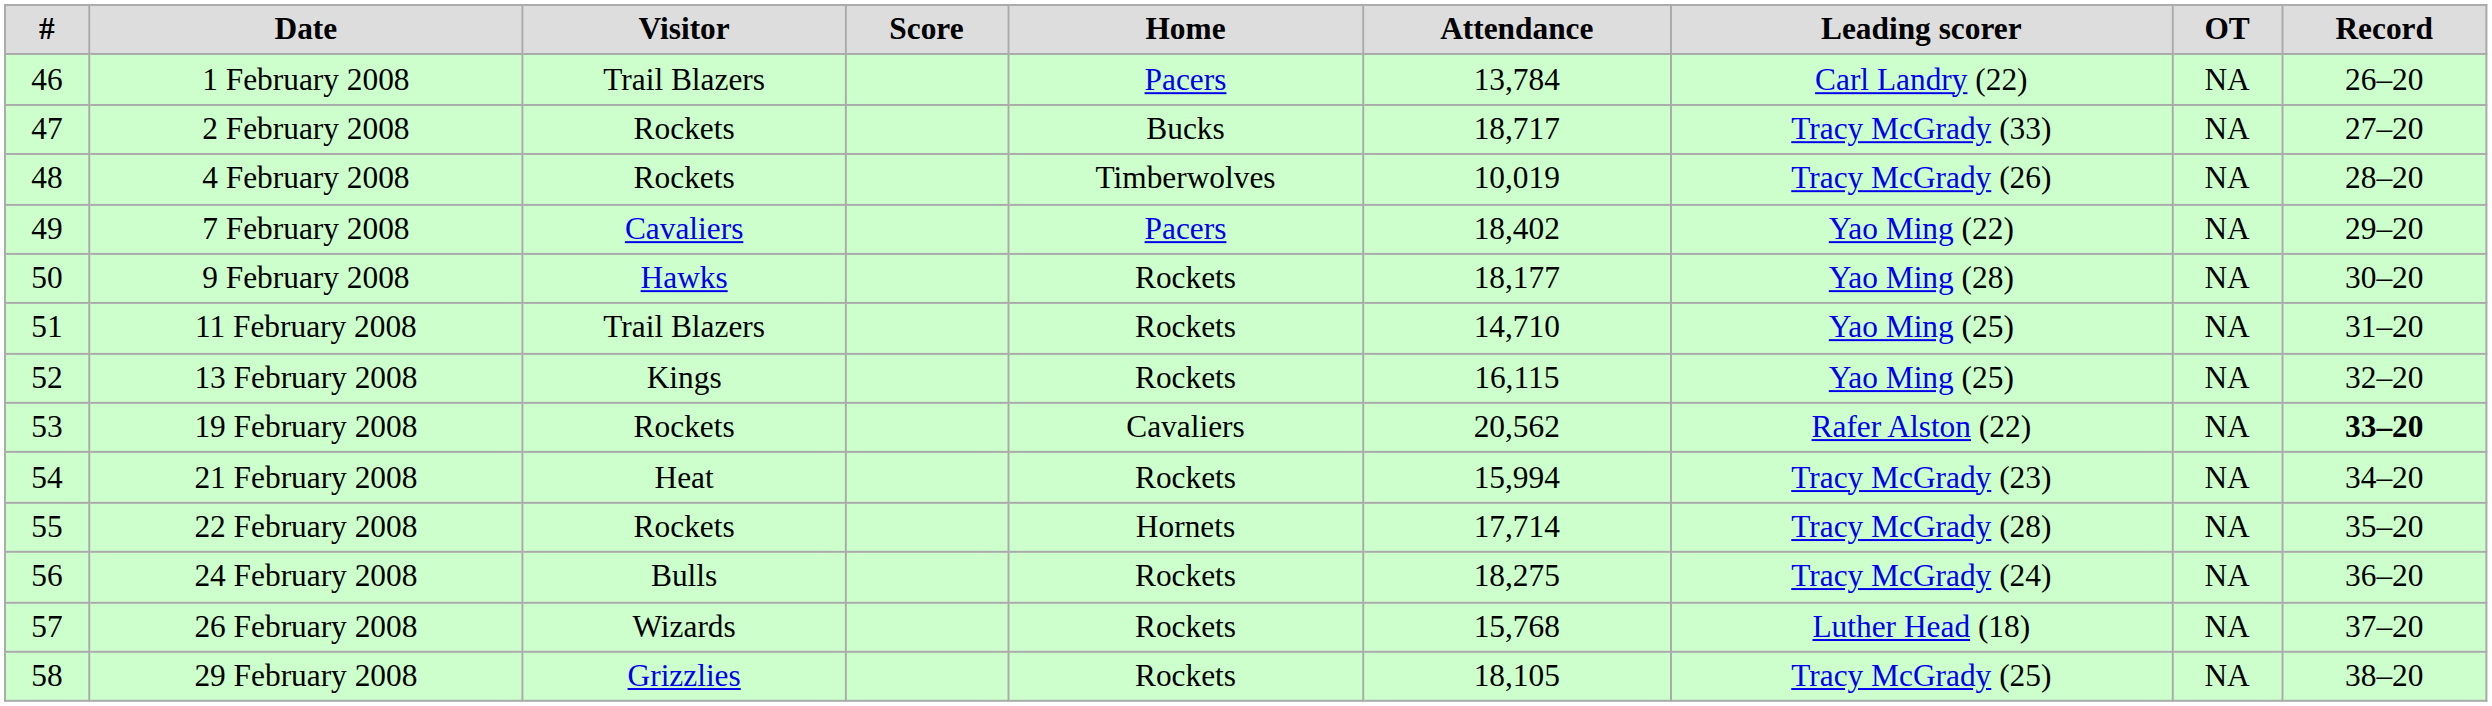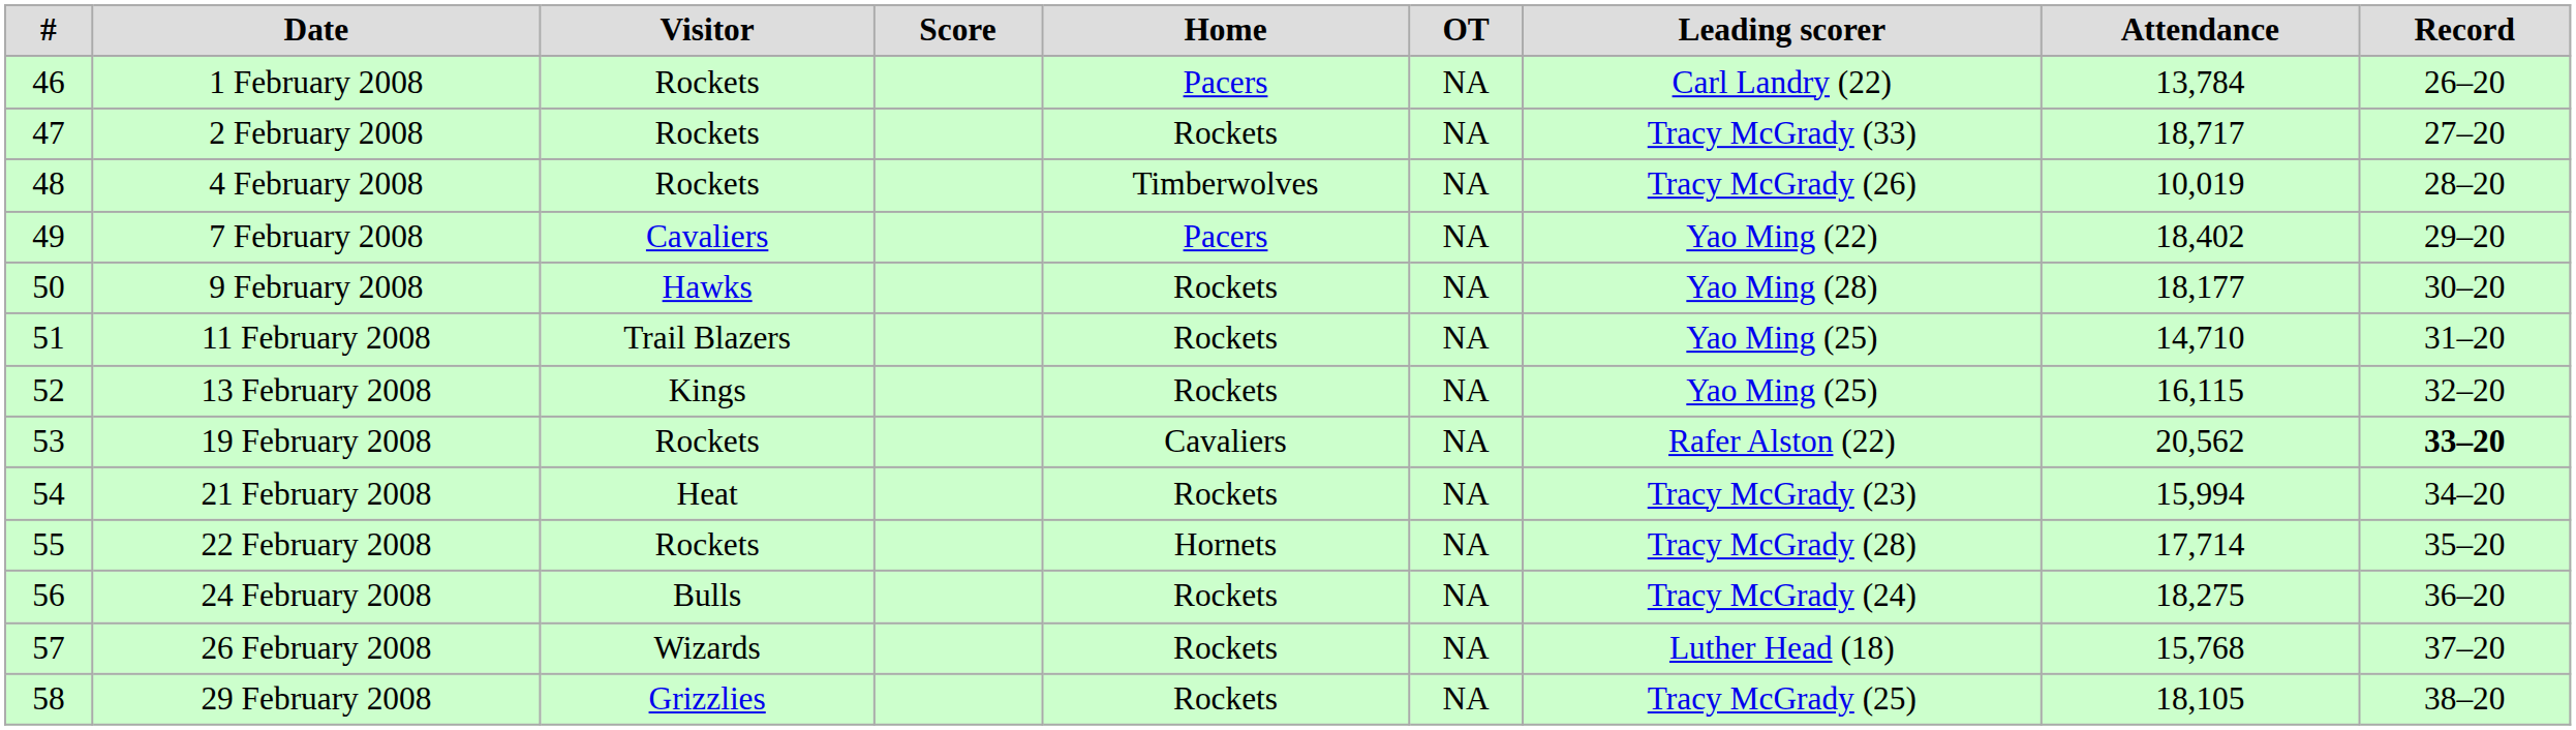 <table class="wikitable" width="80%">
 <tr align="center"  bgcolor="#dddddd">
 <td><strong>#</strong></td>
 <td><strong>Date</strong></td>
 <td><strong>Visitor</strong></td>
 <td><strong>Score</strong></td>
 <td><strong>Home</strong></td>
+<td><strong>OT</strong></td>
+<td><strong>Leading scorer</strong></td>
 <td><strong>Attendance</strong></td>
-<td><strong>Leading scorer</strong></td>
-<td><strong>OT</strong></td>
 <td><strong>Record</strong></td>
 </tr>
 <tr align="center" bgcolor="#ccffcc">
 <td>46</td>
 <td>1 February 2008</td>
-<td>Trail Blazers</td>
+<td>Rockets</td>
 <td></td>
 <td><a href='#'>Pacers</a></td>
+<td>NA</td>
+<td><a href='#'>Carl Landry</a> (22)</td>
 <td>13,784</td>
-<td><a href='#'>Carl Landry</a> (22)</td>
-<td>NA</td>
 <td>26–20</td>
 </tr>
 <tr align="center" bgcolor="#ccffcc">
 <td>47</td>
 <td>2 February 2008</td>
 <td>Rockets</td>
 <td></td>
-<td>Bucks</td>
+<td>Rockets</td>
+<td>NA</td>
+<td><a href='#'>Tracy McGrady</a> (33)</td>
 <td>18,717</td>
-<td><a href='#'>Tracy McGrady</a> (33)</td>
-<td>NA</td>
 <td>27–20</td>
 </tr>
 <tr align="center" bgcolor="#ccffcc">
 <td>48</td>
 <td>4 February 2008</td>
 <td>Rockets</td>
 <td></td>
 <td>Timberwolves</td>
+<td>NA</td>
+<td><a href='#'>Tracy McGrady</a> (26)</td>
 <td>10,019</td>
-<td><a href='#'>Tracy McGrady</a> (26)</td>
-<td>NA</td>
 <td>28–20</td>
 </tr>
 <tr align="center" bgcolor="#ccffcc">
 <td>49</td>
 <td>7 February 2008</td>
 <td><a href='#'>Cavaliers</a></td>
 <td></td>
 <td><a href='#'>Pacers</a></td>
+<td>NA</td>
+<td><a href='#'>Yao Ming</a> (22)</td>
 <td>18,402</td>
-<td><a href='#'>Yao Ming</a> (22)</td>
-<td>NA</td>
 <td>29–20</td>
 </tr>
 <tr align="center" bgcolor="#ccffcc">
 <td>50</td>
 <td>9 February 2008</td>
 <td><a href='#'>Hawks</a></td>
 <td></td>
 <td>Rockets</td>
+<td>NA</td>
+<td><a href='#'>Yao Ming</a> (28)</td>
 <td>18,177</td>
-<td><a href='#'>Yao Ming</a> (28)</td>
-<td>NA</td>
 <td>30–20</td>
 </tr>
 <tr align="center" bgcolor="#ccffcc">
 <td>51</td>
 <td>11 February 2008</td>
 <td>Trail Blazers</td>
 <td></td>
 <td>Rockets</td>
+<td>NA</td>
+<td><a href='#'>Yao Ming</a> (25)</td>
 <td>14,710</td>
-<td><a href='#'>Yao Ming</a> (25)</td>
-<td>NA</td>
 <td>31–20</td>
 </tr>
 <tr align="center" bgcolor="#ccffcc">
 <td>52</td>
 <td>13 February 2008</td>
 <td>Kings</td>
 <td></td>
 <td>Rockets</td>
+<td>NA</td>
+<td><a href='#'>Yao Ming</a> (25)</td>
 <td>16,115</td>
-<td><a href='#'>Yao Ming</a> (25)</td>
-<td>NA</td>
 <td>32–20</td>
 </tr>
 <tr align="center" bgcolor="#ccffcc">
 <td>53</td>
 <td>19 February 2008</td>
 <td>Rockets</td>
 <td></td>
 <td>Cavaliers</td>
+<td>NA</td>
+<td><a href='#'>Rafer Alston</a> (22)</td>
 <td>20,562</td>
-<td><a href='#'>Rafer Alston</a> (22)</td>
-<td>NA</td>
 <td><strong>33–20</strong></td>
 </tr>
 <tr align="center" bgcolor="#ccffcc">
 <td>54</td>
 <td>21 February 2008</td>
 <td>Heat</td>
 <td></td>
 <td>Rockets</td>
+<td>NA</td>
+<td><a href='#'>Tracy McGrady</a> (23)</td>
 <td>15,994</td>
-<td><a href='#'>Tracy McGrady</a> (23)</td>
-<td>NA</td>
 <td>34–20</td>
 </tr>
 <tr align="center" bgcolor="#ccffcc">
 <td>55</td>
 <td>22 February 2008</td>
 <td>Rockets</td>
 <td></td>
 <td>Hornets</td>
+<td>NA</td>
+<td><a href='#'>Tracy McGrady</a> (28)</td>
 <td>17,714</td>
-<td><a href='#'>Tracy McGrady</a> (28)</td>
-<td>NA</td>
 <td>35–20</td>
 </tr>
 <tr align="center" bgcolor="#ccffcc">
 <td>56</td>
 <td>24 February 2008</td>
 <td>Bulls</td>
 <td></td>
 <td>Rockets</td>
+<td>NA</td>
+<td><a href='#'>Tracy McGrady</a> (24)</td>
 <td>18,275</td>
-<td><a href='#'>Tracy McGrady</a> (24)</td>
-<td>NA</td>
 <td>36–20</td>
 </tr>
 <tr align="center" bgcolor="#ccffcc">
 <td>57</td>
 <td>26 February 2008</td>
 <td>Wizards</td>
 <td></td>
 <td>Rockets</td>
+<td>NA</td>
+<td><a href='#'>Luther Head</a> (18)</td>
 <td>15,768</td>
-<td><a href='#'>Luther Head</a> (18)</td>
-<td>NA</td>
 <td>37–20</td>
 </tr>
 <tr align="center" bgcolor="#ccffcc">
 <td>58</td>
 <td>29 February 2008</td>
 <td><a href='#'>Grizzlies</a></td>
 <td></td>
 <td>Rockets</td>
+<td>NA</td>
+<td><a href='#'>Tracy McGrady</a> (25)</td>
 <td>18,105</td>
-<td><a href='#'>Tracy McGrady</a> (25)</td>
-<td>NA</td>
 <td>38–20</td>
 </tr>
 </table>
